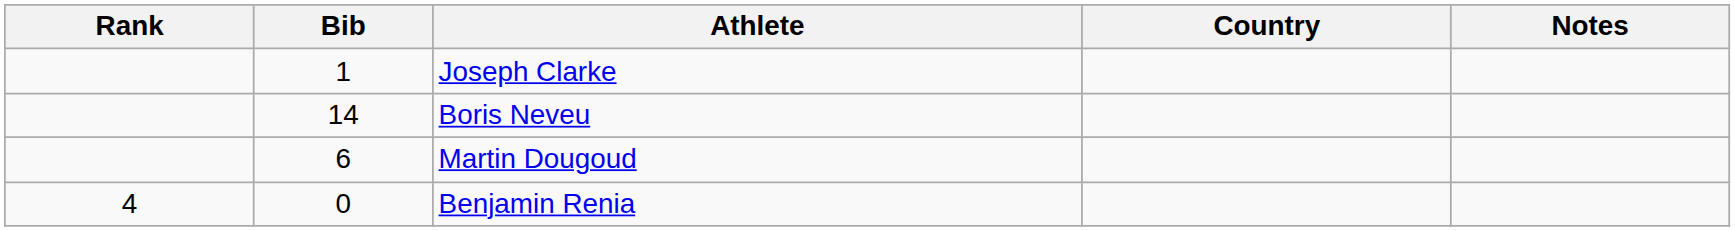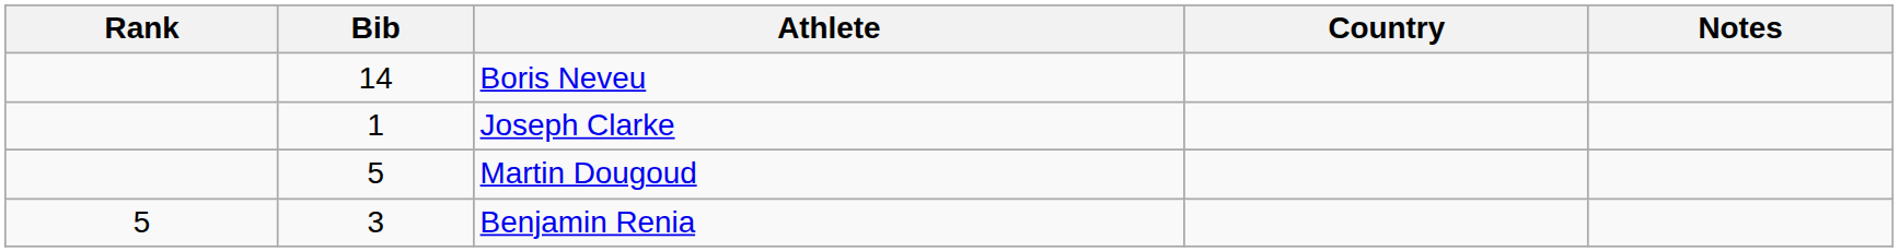 <table class="wikitable" style="text-align:center;width: 50%;">
 <tr>
 <th>Rank</th>
 <th>Bib</th>
 <th>Athlete</th>
 <th>Country</th>
 <th>Notes</th>
 </tr>
 <tr>
 <td></td>
+<td>14</td>
+<td align=left><a href='#'>Boris Neveu</a></td>
+<td align=left></td>
+<td></td>
+</tr>
+<tr>
+<td></td>
 <td>1</td>
 <td align=left><a href='#'>Joseph Clarke</a></td>
 <td align=left></td>
 <td></td>
 </tr>
 <tr>
 <td></td>
-<td>14</td>
-<td align=left><a href='#'>Boris Neveu</a></td>
-<td align=left></td>
-<td></td>
-</tr>
-<tr>
-<td></td>
-<td>6</td>
+<td>5</td>
 <td align=left><a href='#'>Martin Dougoud</a></td>
 <td align=left></td>
 <td></td>
 </tr>
 <tr>
-<td>4</td>
-<td>0</td>
+<td>5</td>
+<td>3</td>
 <td align=left><a href='#'>Benjamin Renia</a></td>
 <td align=left></td>
 <td></td>
 </tr>
 </table>
